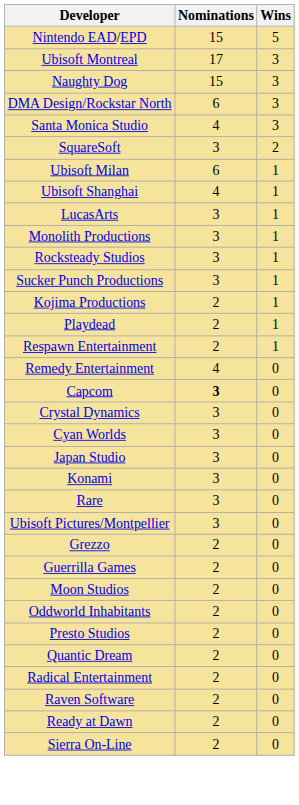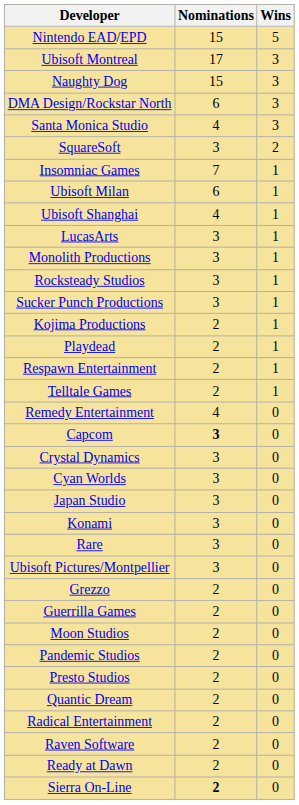 <table class="wikitable sortable plainrowheaders" rowspan="2" style="text-align:center; background: #f6e39c">
 <tr>
 <th scope="col">Developer</th>
 <th scope="col">Nominations</th>
 <th scope="col">Wins</th>
 </tr>
 <tr>
 <td><a href='#'>Nintendo EAD</a>/<a href='#'>EPD</a></td>
 <td>15</td>
 <td>5</td>
 </tr>
 <tr>
 <td><a href='#'>Ubisoft Montreal</a></td>
 <td>17</td>
 <td>3</td>
 </tr>
 <tr>
 <td><a href='#'>Naughty Dog</a></td>
 <td>15</td>
 <td>3</td>
 </tr>
 <tr>
 <td><a href='#'>DMA Design/Rockstar North</a></td>
 <td>6</td>
 <td>3</td>
 </tr>
 <tr>
 <td><a href='#'>Santa Monica Studio</a></td>
 <td>4</td>
 <td>3</td>
 </tr>
 <tr>
 <td><a href='#'>SquareSoft</a></td>
 <td>3</td>
 <td>2</td>
+</tr>
+<tr>
+<td><a href='#'>Insomniac Games</a></td>
+<td>7</td>
+<td>1</td>
 </tr>
 <tr>
 <td><a href='#'>Ubisoft Milan</a></td>
 <td>6</td>
 <td>1</td>
 </tr>
 <tr>
 <td><a href='#'>Ubisoft Shanghai</a></td>
 <td>4</td>
 <td>1</td>
 </tr>
 <tr>
 <td><a href='#'>LucasArts</a></td>
 <td>3</td>
 <td>1</td>
 </tr>
 <tr>
 <td><a href='#'>Monolith Productions</a></td>
 <td>3</td>
 <td>1</td>
 </tr>
 <tr>
 <td><a href='#'>Rocksteady Studios</a></td>
 <td>3</td>
 <td>1</td>
 </tr>
 <tr>
 <td><a href='#'>Sucker Punch Productions</a></td>
 <td>3</td>
 <td>1</td>
 </tr>
 <tr>
 <td><a href='#'>Kojima Productions</a></td>
 <td>2</td>
 <td>1</td>
 </tr>
 <tr>
 <td><a href='#'>Playdead</a></td>
 <td>2</td>
 <td>1</td>
 </tr>
 <tr>
 <td><a href='#'>Respawn Entertainment</a></td>
+<td>2</td>
+<td>1</td>
+</tr>
+<tr>
+<td><a href='#'>Telltale Games</a></td>
 <td>2</td>
 <td>1</td>
 </tr>
 <tr>
 <td><a href='#'>Remedy Entertainment</a></td>
 <td>4</td>
 <td>0</td>
 </tr>
 <tr>
 <td><a href='#'>Capcom</a></td>
 <td><strong>3</strong></td>
 <td>0</td>
 </tr>
 <tr>
 <td><a href='#'>Crystal Dynamics</a></td>
 <td>3</td>
 <td>0</td>
 </tr>
 <tr>
 <td><a href='#'>Cyan Worlds</a></td>
 <td>3</td>
 <td>0</td>
 </tr>
 <tr>
 <td><a href='#'>Japan Studio</a></td>
 <td>3</td>
 <td>0</td>
 </tr>
 <tr>
 <td><a href='#'>Konami</a></td>
 <td>3</td>
 <td>0</td>
 </tr>
 <tr>
 <td><a href='#'>Rare</a></td>
 <td>3</td>
 <td>0</td>
 </tr>
 <tr>
 <td><a href='#'>Ubisoft Pictures/Montpellier</a></td>
 <td>3</td>
 <td>0</td>
 </tr>
 <tr>
 <td><a href='#'>Grezzo</a></td>
 <td>2</td>
 <td>0</td>
 </tr>
 <tr>
 <td><a href='#'>Guerrilla Games</a></td>
 <td>2</td>
 <td>0</td>
 </tr>
 <tr>
 <td><a href='#'>Moon Studios</a></td>
 <td>2</td>
 <td>0</td>
 </tr>
 <tr>
-<td><a href='#'>Oddworld Inhabitants</a></td>
+<td><a href='#'>Pandemic Studios</a></td>
 <td>2</td>
 <td>0</td>
 </tr>
 <tr>
 <td><a href='#'>Presto Studios</a></td>
 <td>2</td>
 <td>0</td>
 </tr>
 <tr>
 <td><a href='#'>Quantic Dream</a></td>
 <td>2</td>
 <td>0</td>
 </tr>
 <tr>
 <td><a href='#'>Radical Entertainment</a></td>
 <td>2</td>
 <td>0</td>
 </tr>
 <tr>
 <td><a href='#'>Raven Software</a></td>
 <td>2</td>
 <td>0</td>
 </tr>
 <tr>
 <td><a href='#'>Ready at Dawn</a></td>
 <td>2</td>
 <td>0</td>
 </tr>
 <tr>
 <td><a href='#'>Sierra On-Line</a></td>
-<td>2</td>
+<td><strong>2</strong></td>
 <td>0</td>
 </tr>
 </table>
